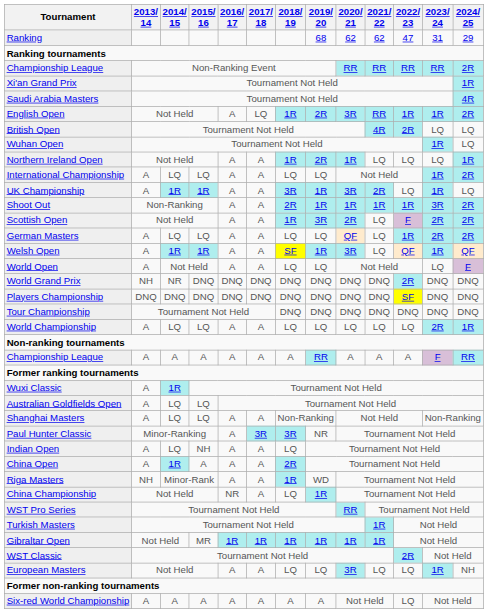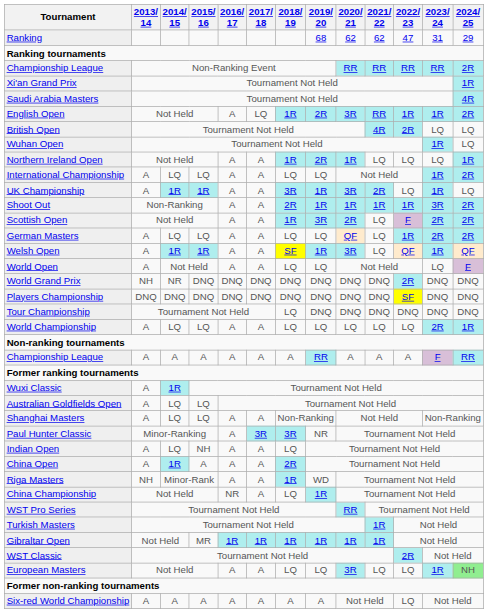 <table class="wikitable"  style="font-size:85%;">
 <tr>
 <th>Tournament</th>
 <th><a href='#'>2013/<br>14</a></th>
 <th><a href='#'>2014/<br>15</a></th>
 <th><a href='#'>2015/<br>16</a></th>
 <th><a href='#'>2016/<br>17</a></th>
 <th><a href='#'>2017/<br>18</a></th>
 <th><a href='#'>2018/<br>19</a></th>
 <th><a href='#'>2019/<br>20</a></th>
 <th><a href='#'>2020/<br>21</a></th>
 <th><a href='#'>2021/<br>22</a></th>
 <th><a href='#'>2022/<br>23</a></th>
 <th><a href='#'>2023/<br>24</a></th>
 <th><a href='#'>2024/<br>25</a></th>
 </tr>
 <tr>
 <td style="background:#EFEFEF;"><a href='#'>Ranking</a></td>
 <td align="center"></td>
 <td align="center"></td>
 <td align="center"></td>
 <td align="center"></td>
 <td align="center"></td>
 <td align="center"></td>
 <td align="center"><a href='#'>68</a></td>
 <td align="center"><a href='#'>62</a></td>
 <td align="center"><a href='#'>62</a></td>
 <td align="center"><a href='#'>47</a></td>
 <td align="center"><a href='#'>31</a></td>
 <td align="center"><a href='#'>29</a></td>
 </tr>
 <tr>
 <td colspan="20"><strong>Ranking tournaments</strong></td>
 </tr>
 <tr>
 <td style="background:#EFEFEF;"><a href='#'>Championship League</a></td>
 <td align="center" colspan="7" style="color:#555555;">Non-Ranking Event</td>
 <td align="center" style="background:#afeeee;"><a href='#'>RR</a></td>
 <td align="center" style="background:#afeeee;"><a href='#'>RR</a></td>
 <td align="center" style="background:#afeeee;"><a href='#'>RR</a></td>
 <td align="center" style="background:#afeeee;"><a href='#'>RR</a></td>
 <td align="center" style="background:#afeeee;"><a href='#'>2R</a></td>
 </tr>
 <tr>
 <td style="background:#EFEFEF;"><a href='#'>Xi'an Grand Prix</a></td>
 <td align="center" colspan="11" style="color:#555555;">Tournament Not Held</td>
 <td align="center" style="background:#afeeee;"><a href='#'>1R</a></td>
 </tr>
 <tr>
 <td style="background:#EFEFEF;"><a href='#'>Saudi Arabia Masters</a></td>
 <td align="center" colspan="11" style="color:#555555;">Tournament Not Held</td>
 <td align="center" style="background:#afeeee;"><a href='#'>4R</a></td>
 </tr>
 <tr>
 <td style="background:#EFEFEF;"><a href='#'>English Open</a></td>
 <td align="center" colspan="3" style="color:#555555;">Not Held</td>
 <td align="center" style="color:#555555;">A</td>
 <td align="center" style="color:#555555;">LQ</td>
 <td align="center" style="background:#afeeee;"><a href='#'>1R</a></td>
 <td align="center" style="background:#afeeee;"><a href='#'>2R</a></td>
 <td align="center" style="background:#afeeee;"><a href='#'>3R</a></td>
 <td align="center" style="background:#afeeee;"><a href='#'>RR</a></td>
 <td align="center" style="background:#afeeee;"><a href='#'>1R</a></td>
 <td align="center" style="background:#afeeee;"><a href='#'>1R</a></td>
 <td align="center" style="background:#afeeee;"><a href='#'>2R</a></td>
 </tr>
 <tr>
 <td style="background:#EFEFEF;"><a href='#'>British Open</a></td>
 <td align="center" colspan="8" style="color:#555555;">Tournament Not Held</td>
 <td align="center" style="background:#afeeee;"><a href='#'>4R</a></td>
 <td align="center" style="background:#afeeee;"><a href='#'>2R</a></td>
 <td align="center" style="color:#555555;">LQ</td>
 <td align="center" style="color:#555555;">LQ</td>
 </tr>
 <tr>
 <td style="background:#EFEFEF;"><a href='#'>Wuhan Open</a></td>
 <td align="center" colspan="10" style="color:#555555;">Tournament Not Held</td>
 <td align="center" style="background:#afeeee;"><a href='#'>1R</a></td>
 <td align="center" style="color:#555555;">LQ</td>
 </tr>
 <tr>
 <td style="background:#EFEFEF;"><a href='#'>Northern Ireland Open</a></td>
 <td align="center" colspan="3" style="color:#555555;">Not Held</td>
 <td align="center" style="color:#555555;">A</td>
 <td align="center" style="color:#555555;">A</td>
 <td align="center" style="background:#afeeee;"><a href='#'>1R</a></td>
 <td align="center" style="background:#afeeee;"><a href='#'>2R</a></td>
 <td align="center" style="background:#afeeee;"><a href='#'>1R</a></td>
 <td align="center" style="color:#555555;">LQ</td>
 <td align="center" style="color:#555555;">LQ</td>
 <td align="center" style="color:#555555;">LQ</td>
 <td align="center" style="background:#afeeee;"><a href='#'>1R</a></td>
 </tr>
 <tr>
 <td style="background:#EFEFEF;"><a href='#'>International Championship</a></td>
 <td align="center" style="color:#555555;">A</td>
 <td align="center" style="color:#555555;">LQ</td>
 <td align="center" style="color:#555555;">LQ</td>
 <td align="center" style="color:#555555;">A</td>
 <td align="center" style="color:#555555;">A</td>
 <td align="center" style="color:#555555;">LQ</td>
 <td align="center" style="color:#555555;">LQ</td>
 <td align="center" colspan="3" style="color:#555555;">Not Held</td>
 <td align="center" style="background:#afeeee;"><a href='#'>1R</a></td>
 <td align="center" style="background:#afeeee;"><a href='#'>2R</a></td>
 </tr>
 <tr>
 <td style="background:#EFEFEF;"><a href='#'>UK Championship</a></td>
 <td align="center" style="color:#555555;">A</td>
 <td align="center" style="background:#afeeee;"><a href='#'>1R</a></td>
 <td align="center" style="background:#afeeee;"><a href='#'>1R</a></td>
 <td align="center" style="color:#555555;">A</td>
 <td align="center" style="color:#555555;">A</td>
 <td align="center" style="background:#afeeee;"><a href='#'>3R</a></td>
 <td align="center" style="background:#afeeee;"><a href='#'>1R</a></td>
 <td align="center" style="background:#afeeee;"><a href='#'>3R</a></td>
 <td align="center" style="background:#afeeee;"><a href='#'>2R</a></td>
 <td align="center" style="color:#555555;">LQ</td>
 <td align="center" style="background:#afeeee;"><a href='#'>1R</a></td>
 <td align="center" style="color:#555555;">LQ</td>
 </tr>
 <tr>
 <td style="background:#EFEFEF;"><a href='#'>Shoot Out</a></td>
 <td align="center" colspan="3" style="color:#555555;">Non-Ranking</td>
 <td align="center" style="color:#555555;">A</td>
 <td align="center" style="color:#555555;">A</td>
 <td align="center" style="background:#afeeee;"><a href='#'>2R</a></td>
 <td align="center" style="background:#afeeee;"><a href='#'>1R</a></td>
 <td align="center" style="background:#afeeee;"><a href='#'>1R</a></td>
 <td align="center" style="background:#afeeee;"><a href='#'>1R</a></td>
 <td align="center" style="background:#afeeee;"><a href='#'>1R</a></td>
 <td align="center" style="background:#afeeee;"><a href='#'>3R</a></td>
 <td align="center" style="background:#afeeee;"><a href='#'>2R</a></td>
 </tr>
 <tr>
 <td style="background:#EFEFEF;"><a href='#'>Scottish Open</a></td>
 <td align="center" colspan="3" style="color:#555555;">Not Held</td>
 <td align="center" style="color:#555555;">A</td>
 <td align="center" style="color:#555555;">A</td>
 <td align="center" style="background:#afeeee;"><a href='#'>1R</a></td>
 <td align="center" style="background:#afeeee;"><a href='#'>3R</a></td>
 <td align="center" style="background:#afeeee;"><a href='#'>2R</a></td>
 <td align="center" style="color:#555555;">LQ</td>
 <td align="center" style="background:#D8BFD8;"><a href='#'>F</a></td>
 <td align="center" style="background:#afeeee;"><a href='#'>2R</a></td>
 <td align="center" style="background:#afeeee;"><a href='#'>2R</a></td>
 </tr>
 <tr>
 <td style="background:#EFEFEF;"><a href='#'>German Masters</a></td>
 <td align="center" style="color:#555555;">A</td>
 <td align="center" style="color:#555555;">LQ</td>
 <td align="center" style="color:#555555;">LQ</td>
 <td align="center" style="color:#555555;">A</td>
 <td align="center" style="color:#555555;">A</td>
 <td align="center" style="color:#555555;">LQ</td>
 <td align="center" style="color:#555555;">LQ</td>
 <td align="center" style="background:#ffebcd;"><a href='#'>QF</a></td>
 <td align="center" style="color:#555555;">LQ</td>
 <td align="center" style="background:#afeeee;"><a href='#'>1R</a></td>
 <td align="center" style="background:#afeeee;"><a href='#'>2R</a></td>
 <td align="center" style="background:#afeeee;"><a href='#'>2R</a></td>
 </tr>
 <tr>
 <td style="background:#EFEFEF;"><a href='#'>Welsh Open</a></td>
 <td align="center" style="color:#555555;">A</td>
 <td align="center" style="background:#afeeee;"><a href='#'>1R</a></td>
 <td align="center" style="background:#afeeee;"><a href='#'>1R</a></td>
 <td align="center" style="color:#555555;">A</td>
 <td align="center" style="color:#555555;">A</td>
 <td align="center" style="background:yellow;"><a href='#'>SF</a></td>
 <td align="center" style="background:#afeeee;"><a href='#'>1R</a></td>
 <td align="center" style="background:#afeeee;"><a href='#'>3R</a></td>
 <td align="center" style="color:#555555;">LQ</td>
 <td align="center" style="background:#ffebcd;"><a href='#'>QF</a></td>
 <td align="center" style="background:#afeeee;"><a href='#'>1R</a></td>
 <td align="center" style="background:#ffebcd;"><a href='#'>QF</a></td>
 </tr>
 <tr>
 <td style="background:#EFEFEF;"><a href='#'>World Open</a></td>
 <td align="center" style="color:#555555;">A</td>
 <td align="center" colspan="2" style="color:#555555;">Not Held</td>
 <td align="center" style="color:#555555;">A</td>
 <td align="center" style="color:#555555;">A</td>
 <td align="center" style="color:#555555;">LQ</td>
 <td align="center" style="color:#555555;">LQ</td>
 <td align="center" colspan="3" style="color:#555555;">Not Held</td>
 <td align="center" style="color:#555555;">LQ</td>
 <td align="center" style="background:thistle;"><a href='#'>F</a></td>
 </tr>
 <tr>
 <td style="background:#EFEFEF;"><a href='#'>World Grand Prix</a></td>
 <td align="center" style="color:#555555;">NH</td>
 <td align="center" style="color:#555555;">NR</td>
 <td align="center" style="color:#555555;">DNQ</td>
 <td align="center" style="color:#555555;">DNQ</td>
 <td align="center" style="color:#555555;">DNQ</td>
 <td align="center" style="color:#555555;">DNQ</td>
 <td align="center" style="color:#555555;">DNQ</td>
 <td align="center" style="color:#555555;">DNQ</td>
 <td align="center" style="color:#555555;">DNQ</td>
 <td align="center" style="background:#afeeee;"><a href='#'>2R</a></td>
 <td align="center" style="color:#555555;">DNQ</td>
 <td align="center" style="color:#555555;">DNQ</td>
 </tr>
 <tr>
 <td style="background:#EFEFEF;"><a href='#'>Players Championship</a></td>
 <td align="center" style="color:#555555;">DNQ</td>
 <td align="center" style="color:#555555;">DNQ</td>
 <td align="center" style="color:#555555;">DNQ</td>
 <td align="center" style="color:#555555;">DNQ</td>
 <td align="center" style="color:#555555;">DNQ</td>
 <td align="center" style="color:#555555;">DNQ</td>
 <td align="center" style="color:#555555;">DNQ</td>
 <td align="center" style="color:#555555;">DNQ</td>
 <td align="center" style="color:#555555;">DNQ</td>
 <td align="center" style="background:yellow;"><a href='#'>SF</a></td>
 <td align="center" style="color:#555555;">DNQ</td>
 <td align="center" style="color:#555555;">DNQ</td>
 </tr>
 <tr>
 <td style="background:#EFEFEF;"><a href='#'>Tour Championship</a></td>
 <td align="center" colspan="5" style="color:#555555;">Tournament Not Held</td>
-<td align="center" style="color:#555555;">DNQ</td>
+<td align="center" style="color:#555555;">LQ</td>
 <td align="center" style="color:#555555;">DNQ</td>
 <td align="center" style="color:#555555;">DNQ</td>
 <td align="center" style="color:#555555;">DNQ</td>
 <td align="center" style="color:#555555;">DNQ</td>
 <td align="center" style="color:#555555;">DNQ</td>
 <td align="center" style="color:#555555;">DNQ</td>
 </tr>
 <tr>
 <td style="background:#EFEFEF;"><a href='#'>World Championship</a></td>
 <td align="center" style="color:#555555;">A</td>
 <td align="center" style="color:#555555;">LQ</td>
 <td align="center" style="color:#555555;">LQ</td>
 <td align="center" style="color:#555555;">A</td>
 <td align="center" style="color:#555555;">A</td>
 <td align="center" style="color:#555555;">LQ</td>
 <td align="center" style="color:#555555;">LQ</td>
 <td align="center" style="color:#555555;">LQ</td>
 <td align="center" style="color:#555555;">LQ</td>
 <td align="center" style="color:#555555;">LQ</td>
 <td align="center" style="background:#afeeee;"><a href='#'>2R</a></td>
 <td align="center" style="background:#afeeee;"><a href='#'>1R</a></td>
 </tr>
 <tr>
 <td colspan="20"><strong>Non-ranking tournaments</strong></td>
 </tr>
 <tr>
 <td style="background:#EFEFEF;"><a href='#'>Championship League</a></td>
 <td align="center" style="color:#555555;">A</td>
 <td align="center" style="color:#555555;">A</td>
 <td align="center" style="color:#555555;">A</td>
 <td align="center" style="color:#555555;">A</td>
 <td align="center" style="color:#555555;">A</td>
 <td align="center" style="color:#555555;">A</td>
 <td align="center" style="background:#afeeee;"><a href='#'>RR</a></td>
 <td align="center" style="color:#555555;">A</td>
 <td align="center" style="color:#555555;">A</td>
 <td align="center" style="color:#555555;">A</td>
 <td align="center" style="background:#D8BFD8;"><a href='#'>F</a></td>
 <td align="center" style="background:#afeeee;"><a href='#'>RR</a></td>
 </tr>
 <tr>
 <td colspan="20"><strong>Former ranking tournaments</strong></td>
 </tr>
 <tr>
 <td style="background:#EFEFEF;"><a href='#'>Wuxi Classic</a></td>
 <td align="center" style="color:#555555;">A</td>
 <td align="center" style="background:#afeeee;"><a href='#'>1R</a></td>
 <td align="center" colspan="20" style="color:#555555;">Tournament Not Held</td>
 </tr>
 <tr>
 <td style="background:#EFEFEF;"><a href='#'>Australian Goldfields Open</a></td>
 <td align="center" style="color:#555555;">A</td>
 <td align="center" style="color:#555555;">LQ</td>
 <td align="center" style="color:#555555;">LQ</td>
 <td align="center" colspan="20" style="color:#555555;">Tournament Not Held</td>
 </tr>
 <tr>
 <td style="background:#EFEFEF;"><a href='#'>Shanghai Masters</a></td>
 <td align="center" style="color:#555555;">A</td>
 <td align="center" style="color:#555555;">LQ</td>
 <td align="center" style="color:#555555;">LQ</td>
 <td align="center" style="color:#555555;">A</td>
 <td align="center" style="color:#555555;">A</td>
 <td align="center" colspan="2" style="color:#555555;">Non-Ranking</td>
 <td align="center" colspan="3" style="color:#555555;">Not Held</td>
 <td align="center" colspan="2" style="color:#555555;">Non-Ranking</td>
 </tr>
 <tr>
 <td style="background:#EFEFEF;"><a href='#'>Paul Hunter Classic</a></td>
 <td align="center" colspan="3" style="color:#555555;">Minor-Ranking</td>
 <td align="center" style="color:#555555;">A</td>
 <td align="center" style="background:#afeeee;"><a href='#'>3R</a></td>
 <td align="center" style="background:#afeeee;"><a href='#'>3R</a></td>
 <td align="center" style="color:#555555;">NR</td>
 <td align="center" colspan="20" style="color:#555555;">Tournament Not Held</td>
 </tr>
 <tr>
 <td style="background:#EFEFEF;"><a href='#'>Indian Open</a></td>
 <td align="center" style="color:#555555;">A</td>
 <td align="center" style="color:#555555;">LQ</td>
 <td align="center" style="color:#555555;">NH</td>
 <td align="center" style="color:#555555;">A</td>
 <td align="center" style="color:#555555;">A</td>
 <td align="center" style="color:#555555;">LQ</td>
 <td align="center" colspan="20" style="color:#555555;">Tournament Not Held</td>
 </tr>
 <tr>
 <td style="background:#EFEFEF;"><a href='#'>China Open</a></td>
 <td align="center" style="color:#555555;">A</td>
 <td align="center" style="background:#afeeee;"><a href='#'>1R</a></td>
 <td align="center" style="color:#555555;">A</td>
 <td align="center" style="color:#555555;">A</td>
 <td align="center" style="color:#555555;">A</td>
 <td align="center" style="background:#afeeee;"><a href='#'>2R</a></td>
 <td align="center" colspan="20" style="color:#555555;">Tournament Not Held</td>
 </tr>
 <tr>
 <td style="background:#EFEFEF;"><a href='#'>Riga Masters</a></td>
 <td align="center" style="color:#555555;">NH</td>
 <td align="center" colspan="2" style="color:#555555;">Minor-Rank</td>
 <td align="center" style="color:#555555;">A</td>
 <td align="center" style="color:#555555;">A</td>
 <td align="center" style="background:#afeeee;"><a href='#'>1R</a></td>
 <td align="center" style="color:#555555;">WD</td>
 <td align="center" colspan="20" style="color:#555555;">Tournament Not Held</td>
 </tr>
 <tr>
 <td style="background:#EFEFEF;"><a href='#'>China Championship</a></td>
 <td align="center" colspan="3" style="color:#555555;">Not Held</td>
 <td align="center" style="color:#555555;">NR</td>
 <td align="center" style="color:#555555;">A</td>
 <td align="center" style="color:#555555;">LQ</td>
 <td align="center" style="background:#afeeee;"><a href='#'>1R</a></td>
 <td align="center" colspan="20" style="color:#555555;">Tournament Not Held</td>
 </tr>
 <tr>
 <td style="background:#EFEFEF;"><a href='#'>WST Pro Series</a></td>
 <td align="center" colspan="7" style="color:#555555;">Tournament Not Held</td>
 <td align="center" style="background:#afeeee;"><a href='#'>RR</a></td>
 <td align="center" colspan="20" style="color:#555555;">Tournament Not Held</td>
 </tr>
 <tr>
 <td style="background:#EFEFEF;"><a href='#'>Turkish Masters</a></td>
 <td align="center" colspan="8" style="color:#555555;">Tournament Not Held</td>
 <td align="center" style="background:#afeeee;"><a href='#'>1R</a></td>
 <td align="center" colspan="20" style="color:#555555;">Not Held</td>
 </tr>
 <tr>
 <td style="background:#EFEFEF;"><a href='#'>Gibraltar Open</a></td>
 <td align="center" colspan="2" style="color:#555555;">Not Held</td>
 <td align="center" style="color:#555555;">MR</td>
 <td align="center" style="background:#afeeee;"><a href='#'>1R</a></td>
 <td align="center" style="background:#afeeee;"><a href='#'>1R</a></td>
 <td align="center" style="background:#afeeee;"><a href='#'>1R</a></td>
 <td align="center" style="background:#afeeee;"><a href='#'>1R</a></td>
 <td align="center" style="background:#afeeee;"><a href='#'>1R</a></td>
 <td align="center" style="background:#afeeee;"><a href='#'>1R</a></td>
 <td align="center" colspan="20" style="color:#555555;">Not Held</td>
 </tr>
 <tr>
 <td style="background:#EFEFEF;"><a href='#'>WST Classic</a></td>
 <td align="center" colspan="9" style="color:#555555;">Tournament Not Held</td>
 <td align="center" style="background:#afeeee;"><a href='#'>2R</a></td>
 <td align="center" colspan="2" style="color:#555555;">Not Held</td>
 </tr>
 <tr>
 <td style="background:#EFEFEF;"><a href='#'>European Masters</a></td>
 <td align="center" colspan="3" style="color:#555555;">Not Held</td>
 <td align="center" style="color:#555555;">A</td>
 <td align="center" style="color:#555555;">A</td>
 <td align="center" style="color:#555555;">LQ</td>
 <td align="center" style="color:#555555;">LQ</td>
 <td align="center" style="background:#afeeee;"><a href='#'>3R</a></td>
 <td align="center" style="color:#555555;">LQ</td>
 <td align="center" style="color:#555555;">LQ</td>
 <td align="center" style="background:#afeeee;"><a href='#'>1R</a></td>
-<td align="center" style="color:#555555;">NH</td>
+<td align="center" style="background: lightgreen; color:#555555;">NH</td>
 </tr>
 <tr>
 <td colspan="20"><strong>Former non-ranking tournaments</strong></td>
 </tr>
 <tr>
 <td style="background:#EFEFEF;"><a href='#'>Six-red World Championship</a></td>
 <td align="center" style="color:#555555;">A</td>
 <td align="center" style="color:#555555;">A</td>
 <td align="center" style="color:#555555;">A</td>
 <td align="center" style="color:#555555;">A</td>
 <td align="center" style="color:#555555;">A</td>
 <td align="center" style="color:#555555;">A</td>
 <td align="center" style="color:#555555;">A</td>
 <td align="center" colspan="2" style="color:#555555;">Not Held</td>
 <td align="center" style="color:#555555;">LQ</td>
 <td align="center" colspan="2" style="color:#555555;">Not Held</td>
 </tr>
 </table>
